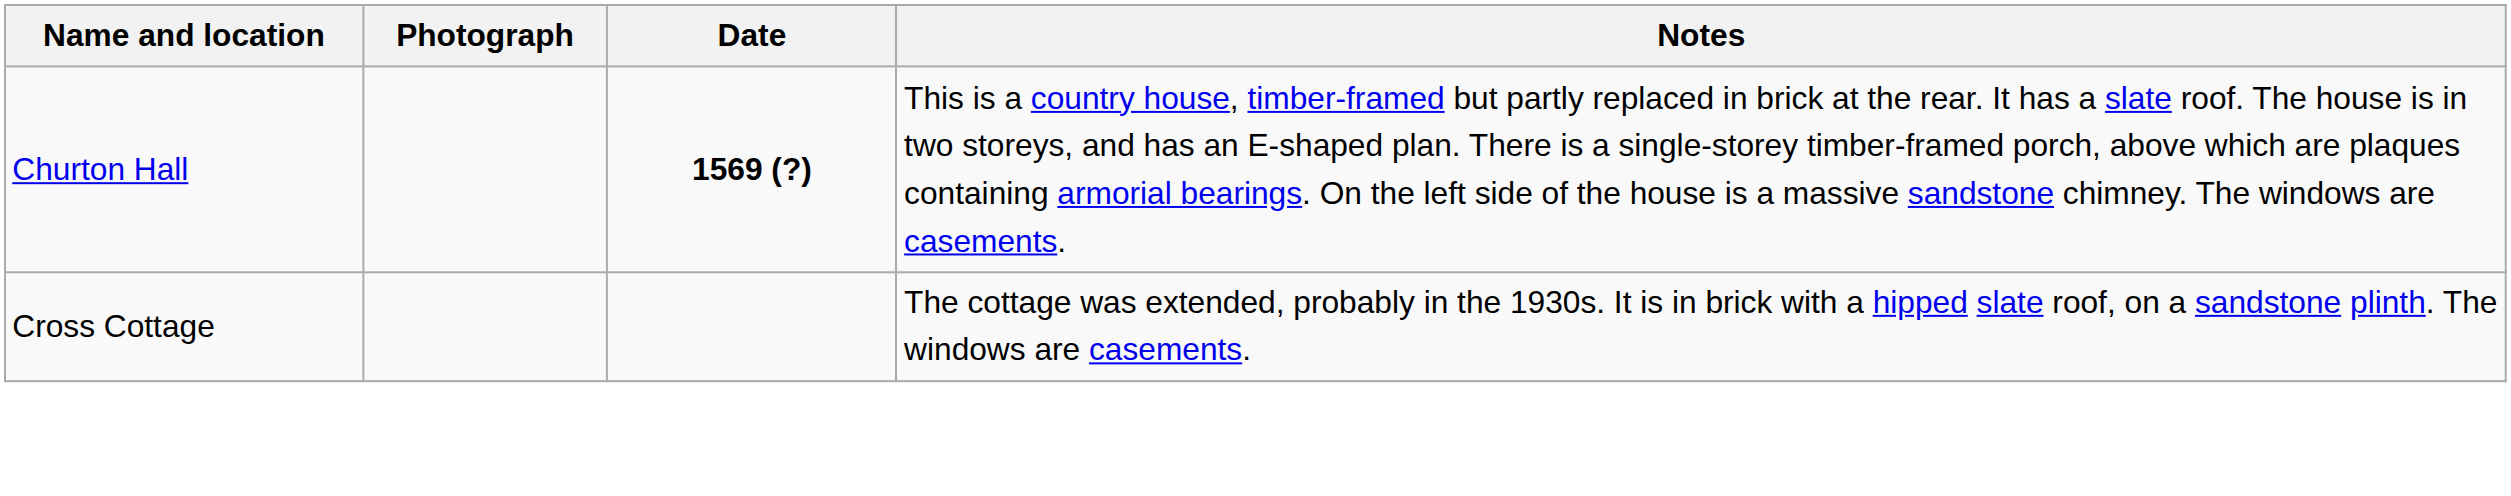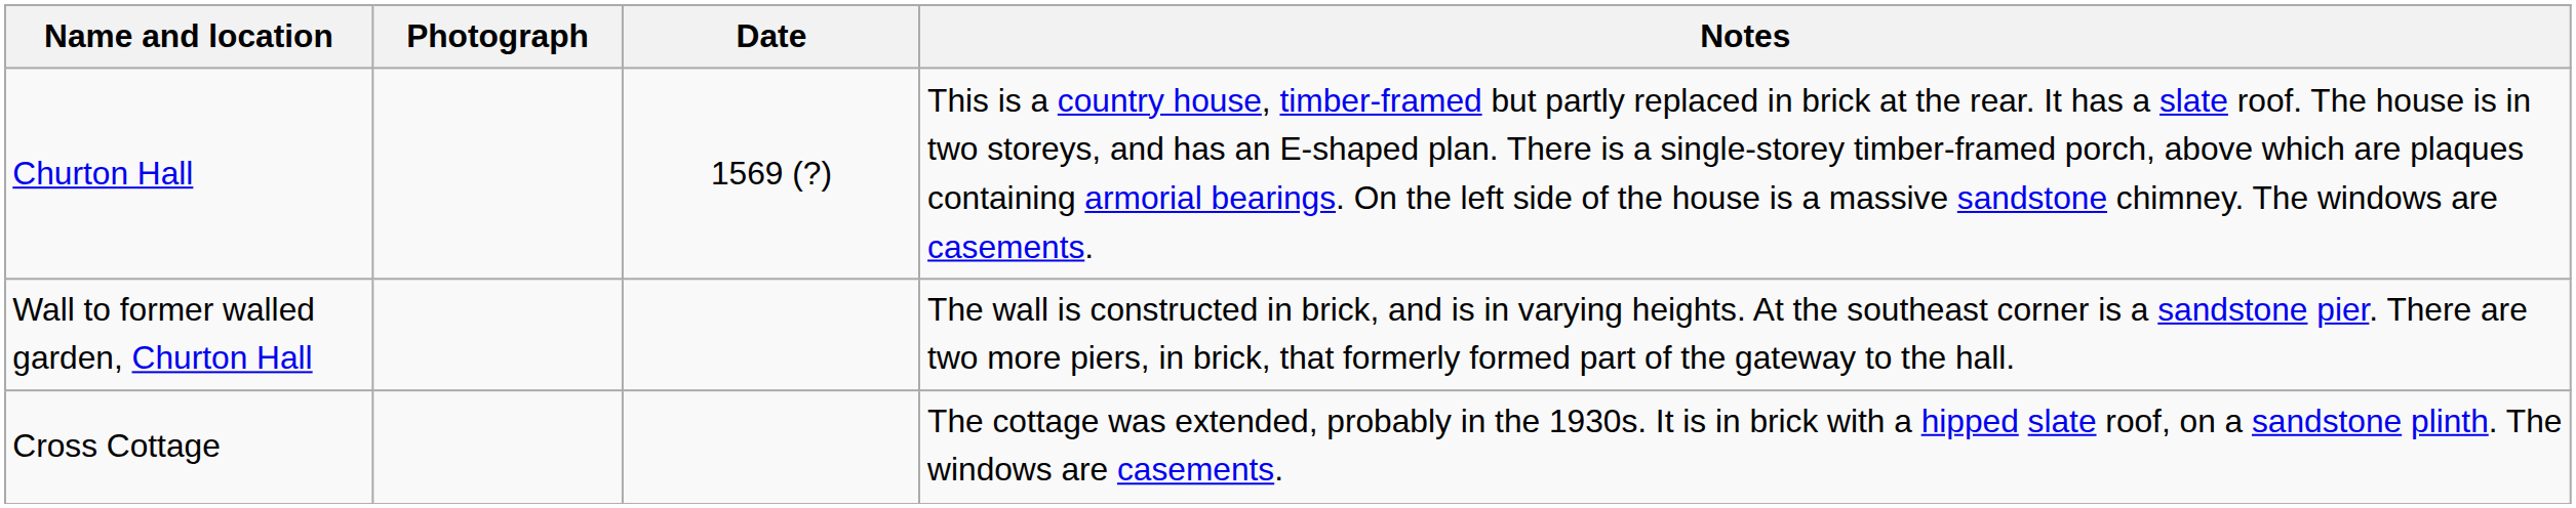 <table class="wikitable sortable plainrowheaders" style="width:100%;border:0px;text-align:left;line-height:150%;">
 <tr>
 <th scope="col"  style="width:150px">Name and location</th>
 <th scope="col"  style="width:100px" class="unsortable">Photograph</th>
 <th scope="col"  style="width:120px">Date</th>
 <th scope="col"  style="width:700px" class="unsortable">Notes</th>
 </tr>
 <tr>
 <td><a href='#'>Churton Hall</a><br><small></small></td>
 <td></td>
-<td align="center"><strong>1569 (?)</strong></td>
+<td align="center">1569 (?)</td>
 <td>This is a <a href='#'>country house</a>, <a href='#'>timber-framed</a> but partly replaced in brick at the rear.  It has a <a href='#'>slate</a> roof. The house is in two storeys, and has an E-shaped plan.  There is a single-storey timber-framed porch, above which are plaques containing <a href='#'>armorial bearings</a>.  On the left side of the house is a massive <a href='#'>sandstone</a> chimney.  The windows are <a href='#'>casements</a>.</td>
+</tr>
+<tr>
+<td>Wall to former walled garden, <a href='#'>Churton Hall</a><br><small></small></td>
+<td></td>
+<td align="center"></td>
+<td>The wall is constructed in brick, and is in varying heights.  At the southeast corner is a <a href='#'>sandstone</a> <a href='#'>pier</a>.  There are two more piers, in brick, that formerly formed part of the gateway to the hall.</td>
 </tr>
 <tr>
 <td>Cross Cottage<br><small></small></td>
 <td></td>
 <td align="center"></td>
 <td>The cottage was extended, probably in the 1930s.  It is in brick with a <a href='#'>hipped</a> <a href='#'>slate</a> roof, on a <a href='#'>sandstone</a> <a href='#'>plinth</a>.  The windows are <a href='#'>casements</a>.</td>
 </tr>
 <tr>
 </tr>
 </table>
